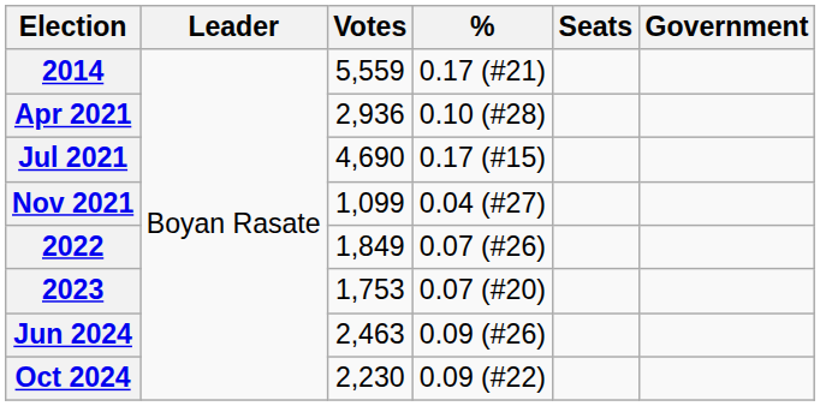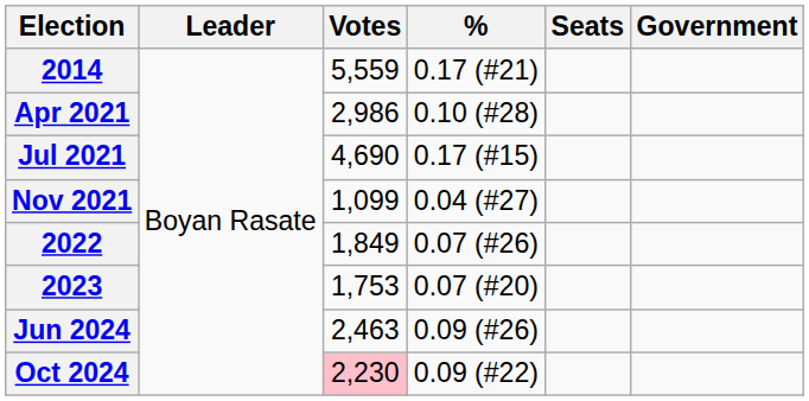 <table class="wikitable" style="text-align:center">
 <tr>
 <th>Election</th>
 <th>Leader</th>
 <th>Votes</th>
 <th>%</th>
 <th>Seats</th>
 <th>Government</th>
 </tr>
 <tr>
 <th><a href='#'>2014</a></th>
 <td rowspan=8>Boyan Rasate</td>
 <td>5,559</td>
 <td>0.17 (#21)</td>
 <td></td>
 <td></td>
 </tr>
 <tr>
 <th><a href='#'>Apr 2021</a></th>
-<td>2,936</td>
+<td>2,986</td>
 <td>0.10 (#28)</td>
 <td></td>
 <td></td>
 </tr>
 <tr>
 <th><a href='#'>Jul 2021</a></th>
 <td>4,690</td>
 <td>0.17 (#15)</td>
 <td></td>
 <td></td>
 </tr>
 <tr>
 <th><a href='#'>Nov 2021</a></th>
 <td>1,099</td>
 <td>0.04 (#27)</td>
 <td></td>
 <td></td>
 </tr>
 <tr>
 <th><a href='#'>2022</a></th>
 <td>1,849</td>
 <td>0.07 (#26)</td>
 <td></td>
 <td></td>
 </tr>
 <tr>
 <th><a href='#'>2023</a></th>
 <td>1,753</td>
 <td>0.07 (#20)</td>
 <td></td>
 <td></td>
 </tr>
 <tr>
 <th><a href='#'>Jun 2024</a></th>
 <td>2,463</td>
 <td>0.09 (#26)</td>
 <td></td>
 <td></td>
 </tr>
 <tr>
 <th><a href='#'>Oct 2024</a></th>
-<td>2,230</td>
+<td style="background: pink;">2,230</td>
 <td>0.09 (#22)</td>
 <td></td>
 <td></td>
 </tr>
 </table>
